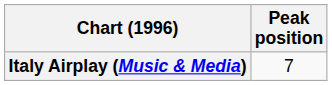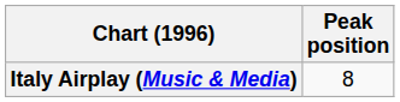 <table class="wikitable plainrowheaders sortable" style="text-align:center">
 <tr>
 <th scope="col">Chart (1996)</th>
 <th scope="col">Peak<br>position</th>
 </tr>
 <tr>
 <th scope="row">Italy Airplay (<em><a href='#'>Music & Media</a></em>)</th>
-<td>7</td>
+<td>8</td>
 </tr>
 </table>
